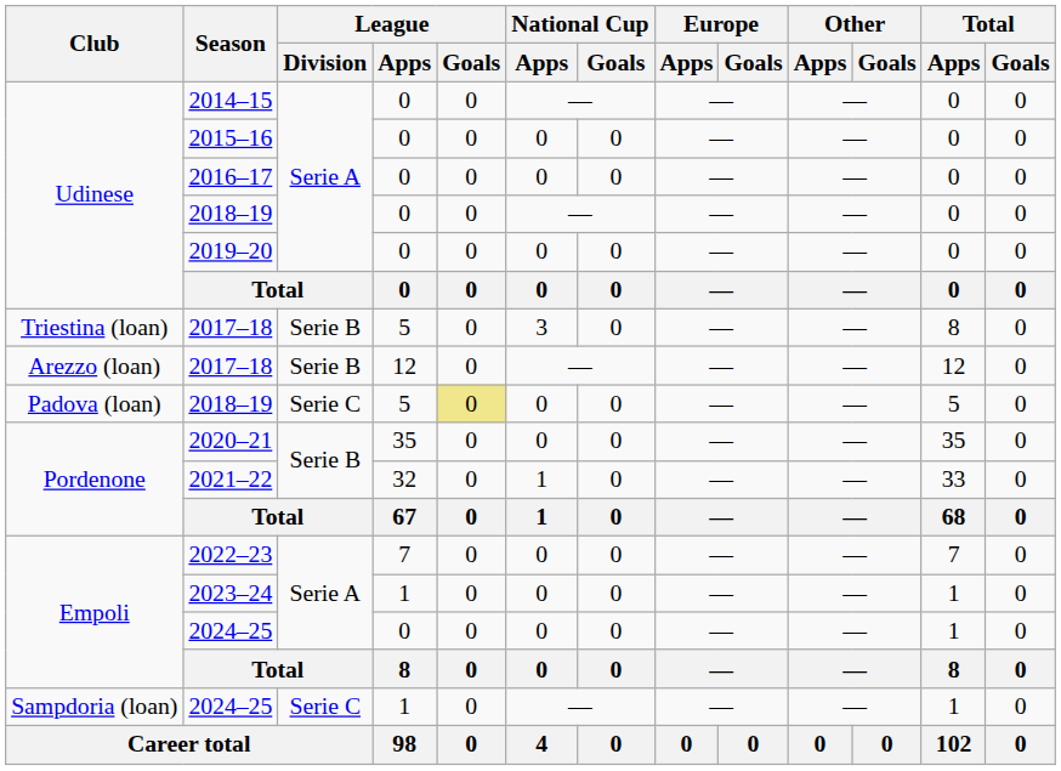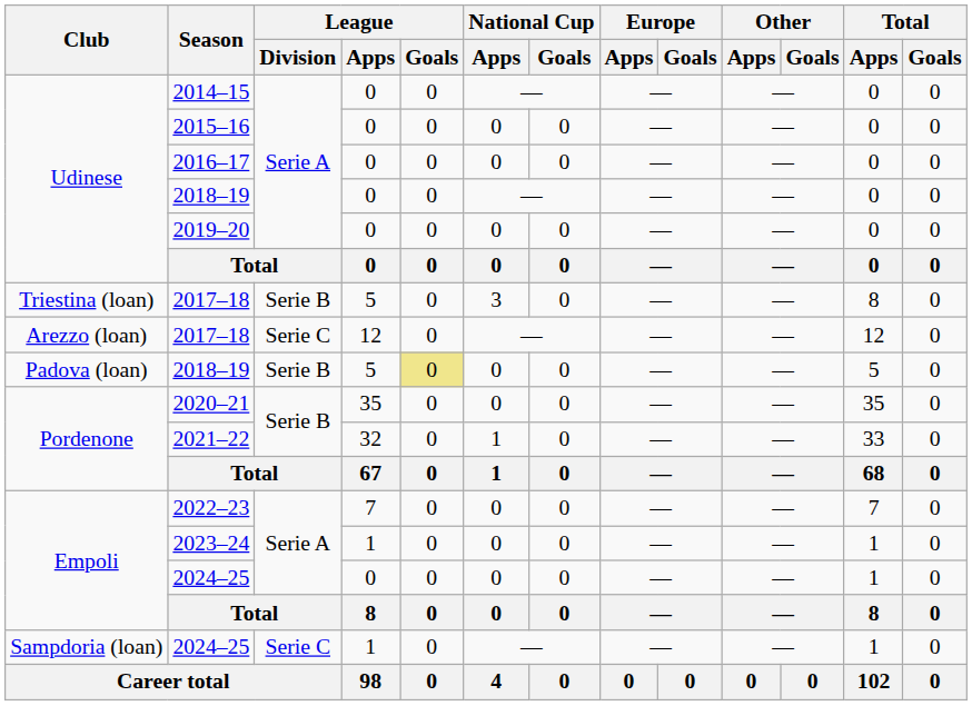 <table class="wikitable" style="text-align:center">
 <tr>
 <th rowspan="2">Club</th>
 <th rowspan="2">Season</th>
 <th colspan="3">League</th>
 <th colspan="2">National Cup</th>
 <th colspan="2">Europe</th>
 <th colspan="2">Other</th>
 <th colspan="2">Total</th>
 </tr>
 <tr>
 <th>Division</th>
 <th>Apps</th>
 <th>Goals</th>
 <th>Apps</th>
 <th>Goals</th>
 <th>Apps</th>
 <th>Goals</th>
 <th>Apps</th>
 <th>Goals</th>
 <th>Apps</th>
 <th>Goals</th>
 </tr>
 <tr>
 <td rowspan="6"><a href='#'>Udinese</a></td>
 <td><a href='#'>2014–15</a></td>
 <td rowspan="5"><a href='#'>Serie A</a></td>
 <td>0</td>
 <td>0</td>
 <td colspan="2">—</td>
 <td colspan="2">—</td>
 <td colspan="2">—</td>
 <td>0</td>
 <td>0</td>
 </tr>
 <tr>
 <td><a href='#'>2015–16</a></td>
 <td>0</td>
 <td>0</td>
 <td>0</td>
 <td>0</td>
 <td colspan="2">—</td>
 <td colspan="2">—</td>
 <td>0</td>
 <td>0</td>
 </tr>
 <tr>
 <td><a href='#'>2016–17</a></td>
 <td>0</td>
 <td>0</td>
 <td>0</td>
 <td>0</td>
 <td colspan="2">—</td>
 <td colspan="2">—</td>
 <td>0</td>
 <td>0</td>
 </tr>
 <tr>
 <td><a href='#'>2018–19</a></td>
 <td>0</td>
 <td>0</td>
 <td colspan="2">—</td>
 <td colspan="2">—</td>
 <td colspan="2">—</td>
 <td>0</td>
 <td>0</td>
 </tr>
 <tr>
 <td><a href='#'>2019–20</a></td>
 <td>0</td>
 <td>0</td>
 <td>0</td>
 <td>0</td>
 <td colspan="2">—</td>
 <td colspan="2">—</td>
 <td>0</td>
 <td>0</td>
 </tr>
 <tr>
 <th colspan="2">Total</th>
 <th>0</th>
 <th>0</th>
 <th>0</th>
 <th>0</th>
 <th colspan="2">—</th>
 <th colspan="2">—</th>
 <th>0</th>
 <th>0</th>
 </tr>
 <tr>
 <td><a href='#'>Triestina</a> (loan)</td>
 <td><a href='#'>2017–18</a></td>
 <td>Serie B</td>
 <td>5</td>
 <td>0</td>
 <td>3</td>
 <td>0</td>
 <td colspan="2">—</td>
 <td colspan="2">—</td>
 <td>8</td>
 <td>0</td>
 </tr>
 <tr>
 <td><a href='#'>Arezzo</a> (loan)</td>
 <td><a href='#'>2017–18</a></td>
-<td>Serie B</td>
+<td>Serie C</td>
 <td>12</td>
 <td>0</td>
 <td colspan="2">—</td>
 <td colspan="2">—</td>
 <td colspan="2">—</td>
 <td>12</td>
 <td>0</td>
 </tr>
 <tr>
 <td><a href='#'>Padova</a> (loan)</td>
 <td><a href='#'>2018–19</a></td>
-<td>Serie C</td>
+<td>Serie B</td>
 <td>5</td>
 <td style="background: khaki;">0</td>
 <td>0</td>
 <td>0</td>
 <td colspan="2">—</td>
 <td colspan="2">—</td>
 <td>5</td>
 <td>0</td>
 </tr>
 <tr>
 <td rowspan="3"><a href='#'>Pordenone</a></td>
 <td><a href='#'>2020–21</a></td>
 <td rowspan="2">Serie B</td>
 <td>35</td>
 <td>0</td>
 <td>0</td>
 <td>0</td>
 <td colspan="2">—</td>
 <td colspan="2">—</td>
 <td>35</td>
 <td>0</td>
 </tr>
 <tr>
 <td><a href='#'>2021–22</a></td>
 <td>32</td>
 <td>0</td>
 <td>1</td>
 <td>0</td>
 <td colspan="2">—</td>
 <td colspan="2">—</td>
 <td>33</td>
 <td>0</td>
 </tr>
 <tr>
 <th colspan="2">Total</th>
 <th>67</th>
 <th>0</th>
 <th>1</th>
 <th>0</th>
 <th colspan="2">—</th>
 <th colspan="2">—</th>
 <th>68</th>
 <th>0</th>
 </tr>
 <tr>
 <td rowspan="4"><a href='#'>Empoli</a></td>
 <td><a href='#'>2022–23</a></td>
 <td rowspan="3">Serie A</td>
 <td>7</td>
 <td>0</td>
 <td>0</td>
 <td>0</td>
 <td colspan="2">—</td>
 <td colspan="2">—</td>
 <td>7</td>
 <td>0</td>
 </tr>
 <tr>
 <td><a href='#'>2023–24</a></td>
 <td>1</td>
 <td>0</td>
 <td>0</td>
 <td>0</td>
 <td colspan="2">—</td>
 <td colspan="2">—</td>
 <td>1</td>
 <td>0</td>
 </tr>
 <tr>
 <td><a href='#'>2024–25</a></td>
 <td>0</td>
 <td>0</td>
 <td>0</td>
 <td>0</td>
 <td colspan="2">—</td>
 <td colspan="2">—</td>
 <td>1</td>
 <td>0</td>
 </tr>
 <tr>
 <th colspan="2">Total</th>
 <th>8</th>
 <th>0</th>
 <th>0</th>
 <th>0</th>
 <th colspan="2">—</th>
 <th colspan="2">—</th>
 <th>8</th>
 <th>0</th>
 </tr>
 <tr>
 <td><a href='#'>Sampdoria</a> (loan)</td>
 <td><a href='#'>2024–25</a></td>
 <td><a href='#'>Serie C</a></td>
 <td>1</td>
 <td>0</td>
 <td colspan="2">—</td>
 <td colspan="2">—</td>
 <td colspan="2">—</td>
 <td>1</td>
 <td>0</td>
 </tr>
 <tr>
 <th colspan="3"><strong>Career total</strong></th>
 <th>98</th>
 <th>0</th>
 <th>4</th>
 <th>0</th>
 <th>0</th>
 <th>0</th>
 <th>0</th>
 <th>0</th>
 <th>102</th>
 <th>0</th>
 </tr>
 </table>
